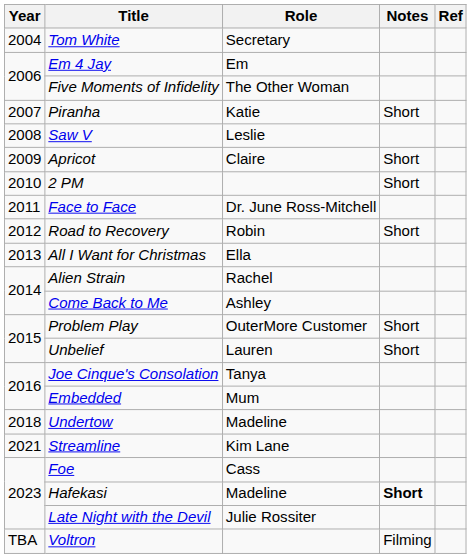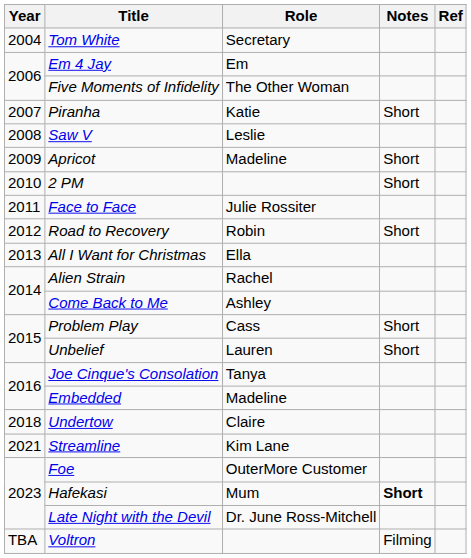 <table class="wikitable">
 <tr>
 <th>Year</th>
 <th>Title</th>
 <th>Role</th>
 <th>Notes</th>
 <th>Ref</th>
 </tr>
 <tr>
 <td>2004</td>
 <td><a href='#'><em>Tom White</em></a></td>
 <td>Secretary</td>
 <td></td>
 <td></td>
 </tr>
 <tr>
 <td rowspan="2">2006</td>
 <td><em><a href='#'>Em 4 Jay</a></em></td>
 <td>Em</td>
 <td></td>
 <td></td>
 </tr>
 <tr>
 <td><em>Five Moments of Infidelity</em></td>
 <td>The Other Woman</td>
 <td></td>
 <td></td>
 </tr>
 <tr>
 <td>2007</td>
 <td><em>Piranha</em></td>
 <td>Katie</td>
 <td>Short</td>
 <td></td>
 </tr>
 <tr>
 <td>2008</td>
 <td><em><a href='#'>Saw V</a></em></td>
 <td>Leslie</td>
 <td></td>
 <td></td>
 </tr>
 <tr>
 <td>2009</td>
 <td><em>Apricot</em></td>
-<td>Claire</td>
+<td>Madeline</td>
 <td>Short</td>
 <td></td>
 </tr>
 <tr>
 <td>2010</td>
 <td><em>2 PM</em></td>
 <td></td>
 <td>Short</td>
 <td></td>
 </tr>
 <tr>
 <td>2011</td>
 <td><a href='#'><em>Face to Face</em></a></td>
-<td>Dr. June Ross-Mitchell</td>
+<td>Julie Rossiter</td>
 <td></td>
 <td></td>
 </tr>
 <tr>
 <td>2012</td>
 <td><em>Road to Recovery</em></td>
 <td>Robin</td>
 <td>Short</td>
 <td></td>
 </tr>
 <tr>
 <td>2013</td>
 <td><em>All I Want for Christmas</em></td>
 <td>Ella</td>
 <td></td>
 <td></td>
 </tr>
 <tr>
 <td rowspan="2">2014</td>
 <td><em>Alien Strain</em></td>
 <td>Rachel</td>
 <td></td>
 <td></td>
 </tr>
 <tr>
 <td><a href='#'><em>Come Back to Me</em></a></td>
 <td>Ashley</td>
 <td></td>
 <td></td>
 </tr>
 <tr>
 <td rowspan="2">2015</td>
 <td><em>Problem Play</em></td>
-<td>OuterMore Customer</td>
+<td>Cass</td>
 <td>Short</td>
 <td></td>
 </tr>
 <tr>
 <td><em>Unbelief</em></td>
 <td>Lauren</td>
 <td>Short</td>
 <td></td>
 </tr>
 <tr>
 <td rowspan="2">2016</td>
 <td><a href='#'><em>Joe Cinque's Consolation</em></a></td>
 <td>Tanya</td>
 <td></td>
 <td></td>
 </tr>
 <tr>
 <td><a href='#'><em>Embedded</em></a></td>
-<td>Mum</td>
+<td>Madeline</td>
 <td></td>
 <td></td>
 </tr>
 <tr>
 <td>2018</td>
 <td><a href='#'><em>Undertow</em></a></td>
-<td>Madeline</td>
+<td>Claire</td>
 <td></td>
 <td></td>
 </tr>
 <tr>
 <td>2021</td>
 <td><a href='#'><em>Streamline</em></a></td>
 <td>Kim Lane</td>
 <td></td>
 <td></td>
 </tr>
 <tr>
 <td rowspan="3">2023</td>
 <td><a href='#'><em>Foe</em></a></td>
-<td>Cass</td>
+<td>OuterMore Customer</td>
 <td></td>
 <td></td>
 </tr>
 <tr>
 <td><em>Hafekasi</em></td>
-<td>Madeline</td>
+<td>Mum</td>
 <td><strong>Short</strong></td>
 <td></td>
 </tr>
 <tr>
 <td><em><a href='#'>Late Night with the Devil</a></em></td>
-<td>Julie Rossiter</td>
+<td>Dr. June Ross-Mitchell</td>
 <td></td>
 <td></td>
 </tr>
 <tr>
 <td>TBA</td>
 <td><em><a href='#'>Voltron</a></em></td>
 <td></td>
 <td>Filming</td>
 </tr>
 </table>
